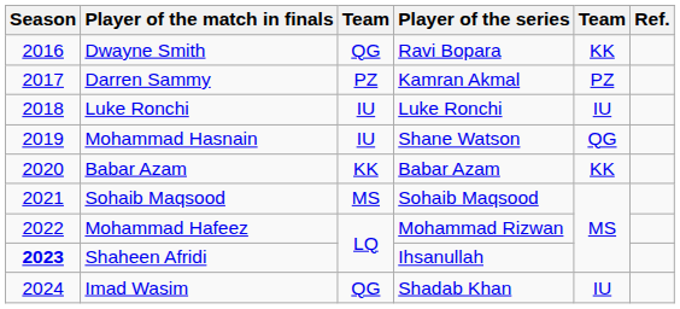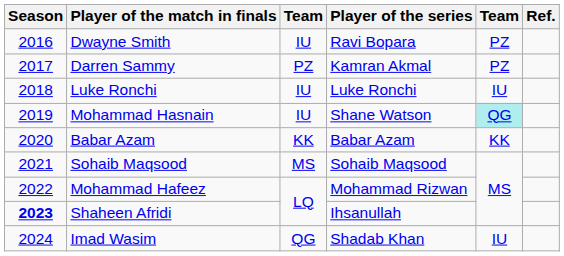 <table class="wikitable" style="text-align:center;">
 <tr>
 <th>Season</th>
 <th>Player of the match in finals</th>
 <th>Team</th>
 <th>Player of the series</th>
 <th>Team</th>
 <th>Ref.</th>
 </tr>
 <tr>
 <td><a href='#'>2016</a></td>
 <td style="text-align:left"><a href='#'>Dwayne Smith</a></td>
-<td><a href='#'>QG</a></td>
+<td><a href='#'>IU</a></td>
 <td style="text-align:left"><a href='#'>Ravi Bopara</a></td>
-<td><a href='#'>KK</a></td>
+<td><a href='#'>PZ</a></td>
 <td></td>
 </tr>
 <tr>
 <td><a href='#'>2017</a></td>
 <td style="text-align:left"><a href='#'>Darren Sammy</a></td>
 <td><a href='#'>PZ</a></td>
 <td style="text-align:left"><a href='#'>Kamran Akmal</a></td>
 <td><a href='#'>PZ</a></td>
 <td></td>
 </tr>
 <tr>
 <td><a href='#'>2018</a></td>
 <td style="text-align:left"><a href='#'>Luke Ronchi</a></td>
 <td><a href='#'>IU</a></td>
 <td style="text-align:left"><a href='#'>Luke Ronchi</a></td>
 <td><a href='#'>IU</a></td>
 <td></td>
 </tr>
 <tr>
 <td><a href='#'>2019</a></td>
 <td style="text-align:left"><a href='#'>Mohammad Hasnain</a></td>
 <td><a href='#'>IU</a></td>
 <td style="text-align:left"><a href='#'>Shane Watson</a></td>
-<td><a href='#'>QG</a></td>
+<td style="background: paleturquoise;"><a href='#'>QG</a></td>
 <td></td>
 </tr>
 <tr>
 <td><a href='#'>2020</a></td>
 <td style="text-align:left"><a href='#'>Babar Azam</a></td>
 <td><a href='#'>KK</a></td>
 <td style="text-align:left"><a href='#'>Babar Azam</a></td>
 <td><a href='#'>KK</a></td>
 <td></td>
 </tr>
 <tr>
 <td><a href='#'>2021</a></td>
 <td style="text-align:left"><a href='#'>Sohaib Maqsood</a></td>
 <td><a href='#'>MS</a></td>
 <td style="text-align:left"><a href='#'>Sohaib Maqsood</a></td>
 <td rowspan="3"><a href='#'>MS</a></td>
 <td></td>
 </tr>
 <tr>
 <td><a href='#'>2022</a></td>
 <td style="text-align:left"><a href='#'>Mohammad Hafeez</a></td>
 <td rowspan="2"><a href='#'>LQ</a></td>
 <td style="text-align:left"><a href='#'>Mohammad Rizwan</a></td>
 <td></td>
 </tr>
 <tr>
 <td><strong><a href='#'>2023</a></strong></td>
 <td style="text-align:left"><a href='#'>Shaheen Afridi</a></td>
 <td style="text-align:left"><a href='#'>Ihsanullah</a></td>
 <td></td>
 </tr>
 <tr>
 <td><a href='#'>2024</a></td>
 <td style="text-align:left"><a href='#'>Imad Wasim</a></td>
 <td><a href='#'>QG</a></td>
 <td style="text-align:left"><a href='#'>Shadab Khan</a></td>
 <td><a href='#'>IU</a></td>
 <td></td>
 </tr>
 </table>
